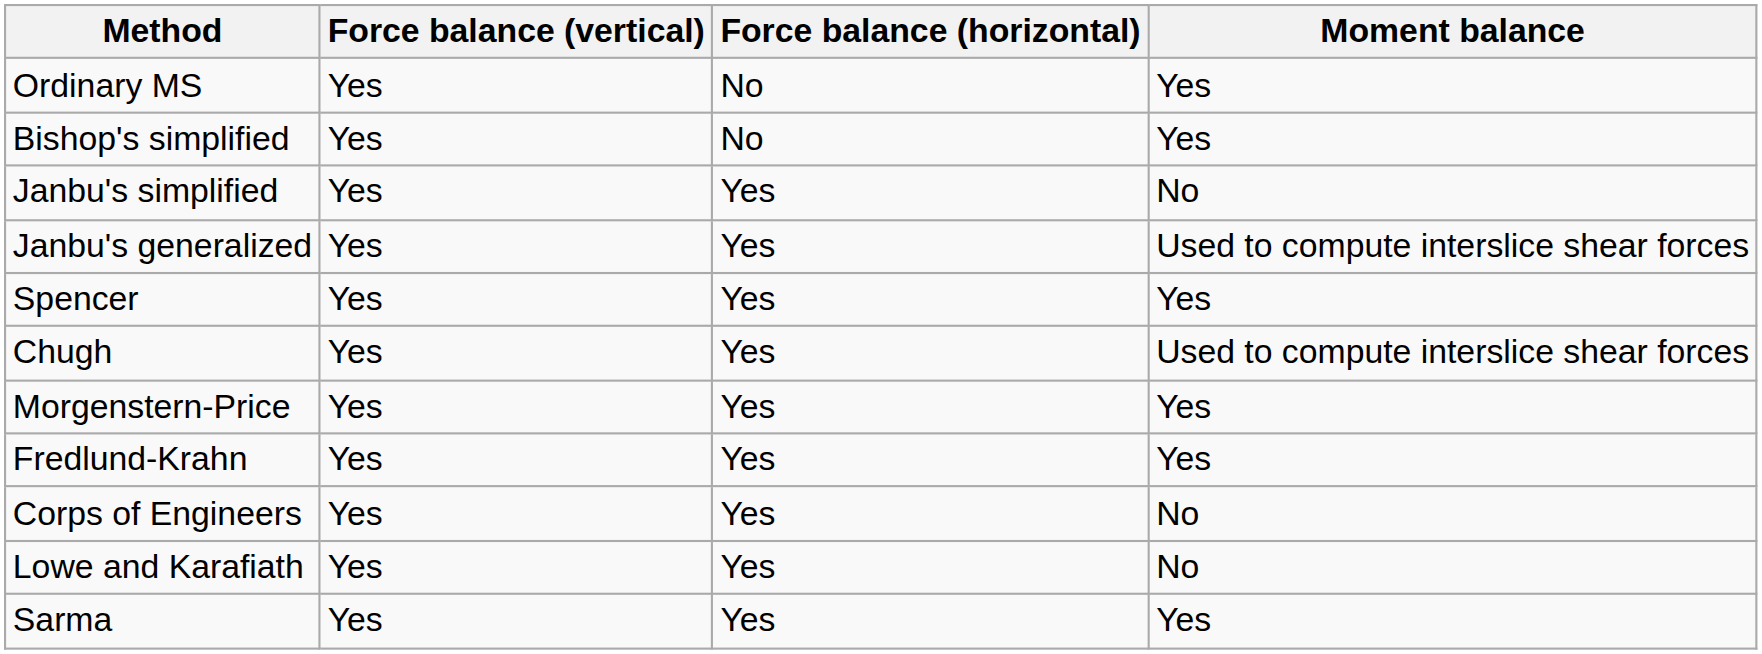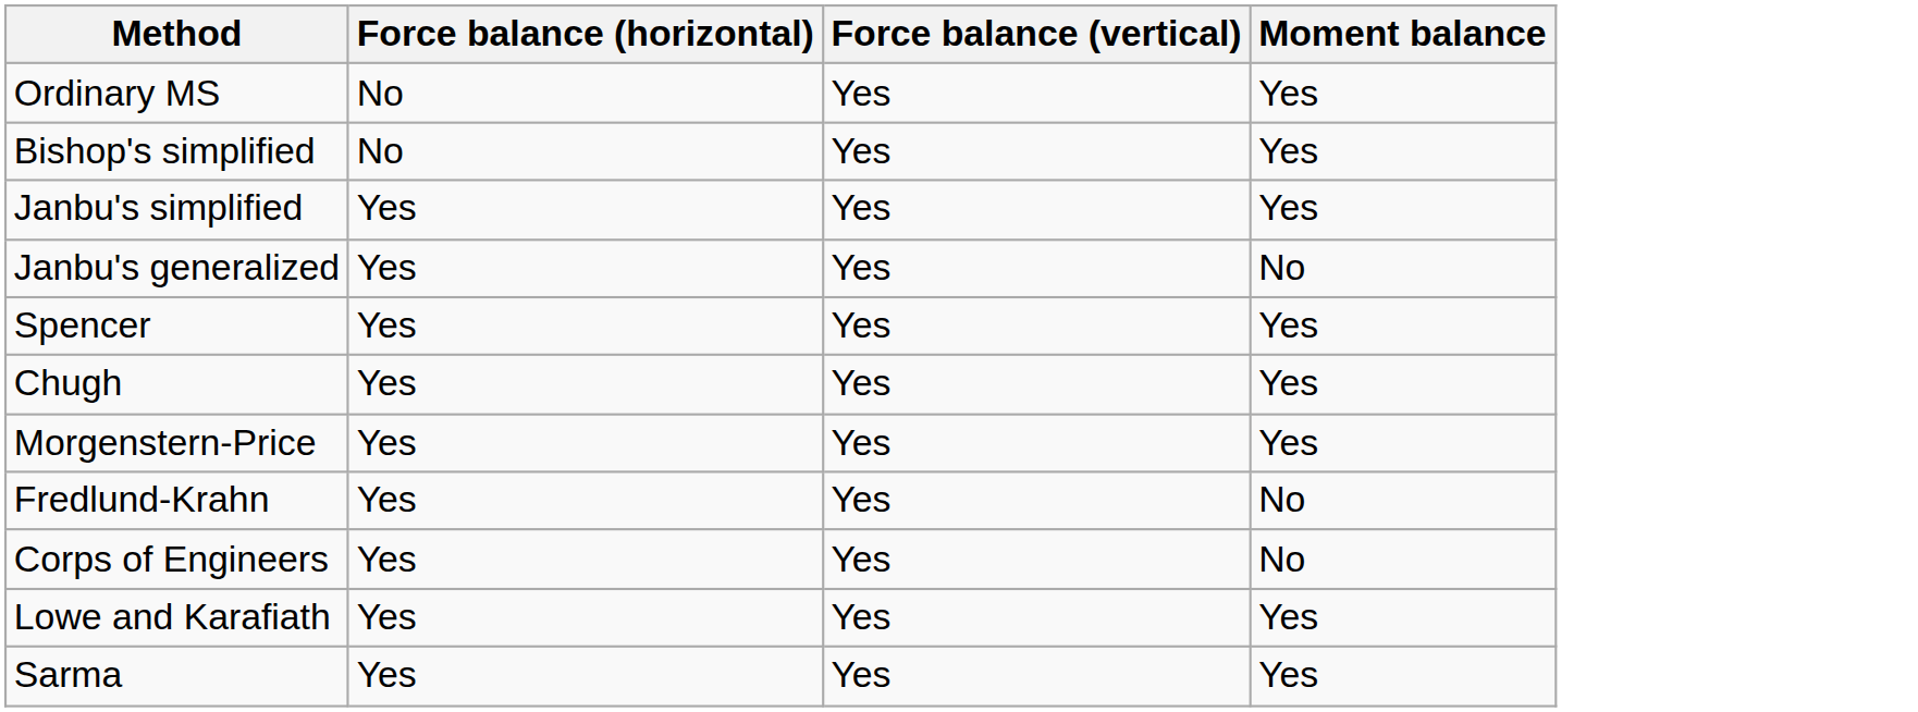 <table class="wikitable sortable">
 <tr>
 <th>Method</th>
+<th>Force balance (horizontal)</th>
 <th>Force balance (vertical)</th>
-<th>Force balance (horizontal)</th>
 <th>Moment balance</th>
 </tr>
 <tr>
 <td>Ordinary MS</td>
+<td>No</td>
 <td>Yes</td>
-<td>No</td>
 <td>Yes</td>
 </tr>
 <tr>
 <td>Bishop's simplified</td>
+<td>No</td>
 <td>Yes</td>
-<td>No</td>
 <td>Yes</td>
 </tr>
 <tr>
 <td>Janbu's simplified</td>
 <td>Yes</td>
 <td>Yes</td>
-<td>No</td>
+<td>Yes</td>
 </tr>
 <tr>
 <td>Janbu's generalized</td>
 <td>Yes</td>
 <td>Yes</td>
-<td>Used to compute interslice shear forces</td>
+<td>No</td>
 </tr>
 <tr>
 <td>Spencer</td>
 <td>Yes</td>
 <td>Yes</td>
 <td>Yes</td>
 </tr>
 <tr>
 <td>Chugh</td>
 <td>Yes</td>
 <td>Yes</td>
-<td>Used to compute interslice shear forces</td>
+<td>Yes</td>
 </tr>
 <tr>
 <td>Morgenstern-Price</td>
 <td>Yes</td>
 <td>Yes</td>
 <td>Yes</td>
 </tr>
 <tr>
 <td>Fredlund-Krahn</td>
 <td>Yes</td>
 <td>Yes</td>
-<td>Yes</td>
+<td>No</td>
 </tr>
 <tr>
 <td>Corps of Engineers</td>
 <td>Yes</td>
 <td>Yes</td>
 <td>No</td>
 </tr>
 <tr>
 <td>Lowe and Karafiath</td>
 <td>Yes</td>
 <td>Yes</td>
-<td>No</td>
+<td>Yes</td>
 </tr>
 <tr>
 <td>Sarma</td>
 <td>Yes</td>
 <td>Yes</td>
 <td>Yes</td>
 </tr>
 </table>
